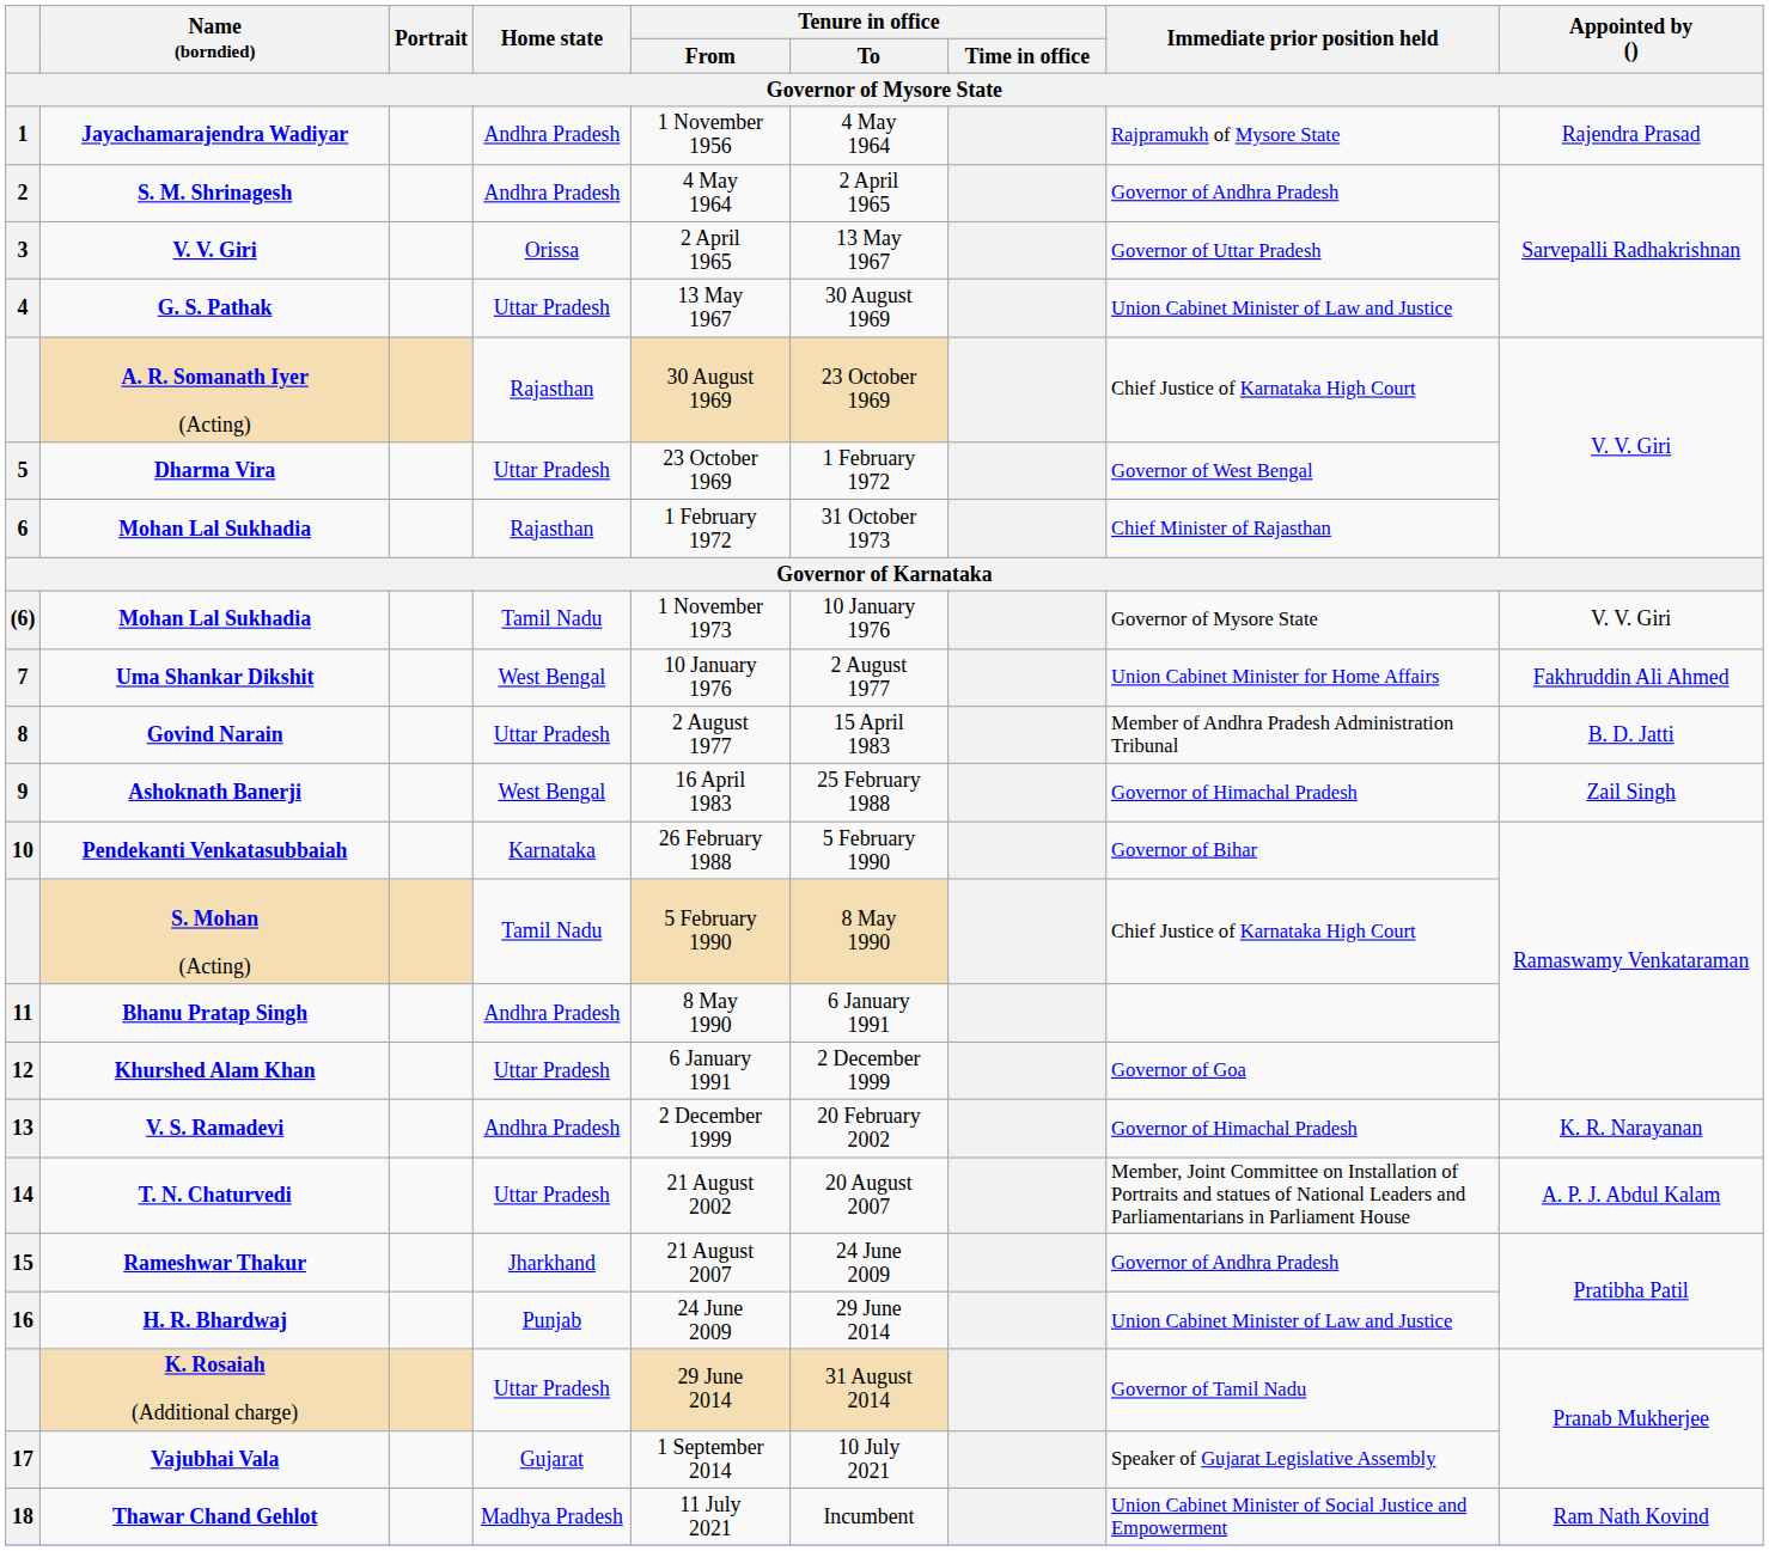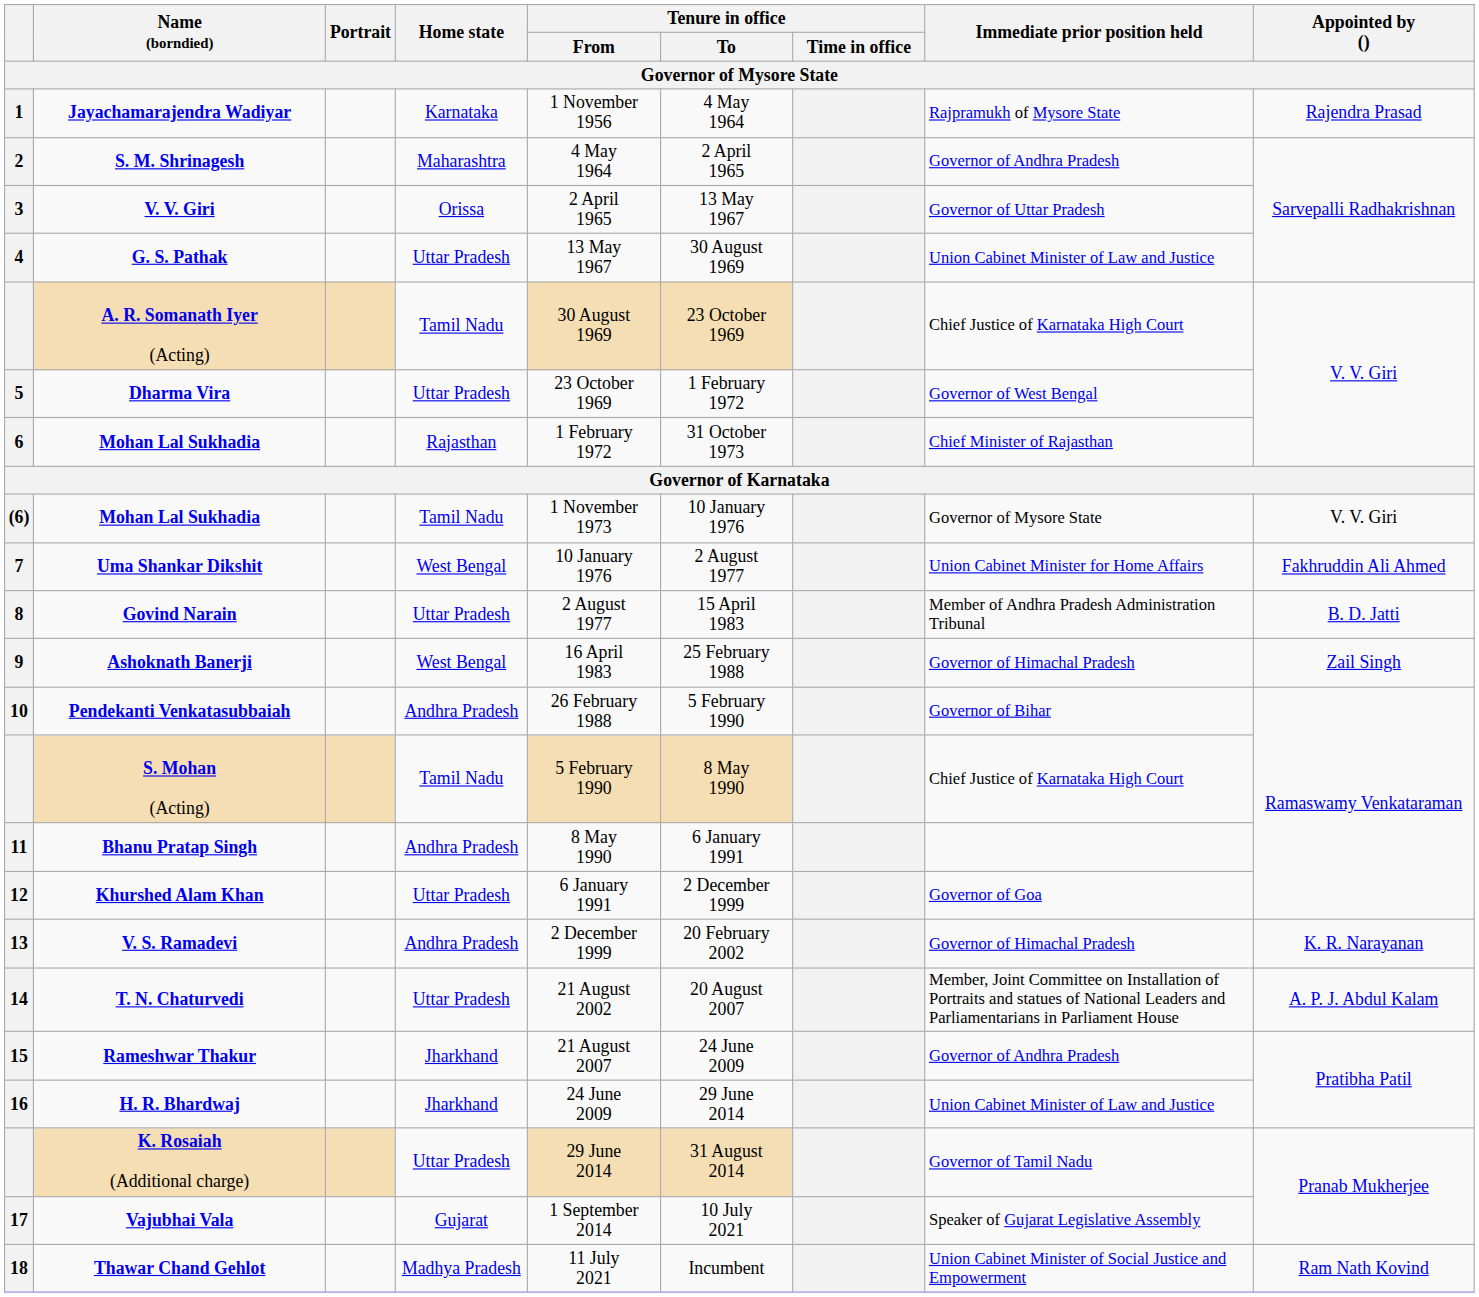 <table class="wikitable" style="text-align:center; border:1px #aaf solid;">
 <tr>
 <th rowspan="2"></th>
 <th rowspan="2" style="width:16em">Name<br><small>(borndied)</small></th>
 <th rowspan="2">Portrait</th>
 <th rowspan="2" style="width:7em">Home state</th>
 <th colspan="3">Tenure in office</th>
 <th rowspan="2" style="width:18em">Immediate prior position held</th>
 <th rowspan="2" style="width:12em">Appointed by<br>()</th>
 </tr>
 <tr>
 <th style="width:7em">From</th>
 <th style="width:7em">To</th>
 <th style="width:7em">Time in office</th>
 </tr>
 <tr>
 <th colspan="10">Governor of Mysore State</th>
 </tr>
 <tr>
 <th>1</th>
 <td><strong><a href='#'>Jayachamarajendra Wadiyar</a></strong><br></td>
 <td></td>
-<td><a href='#'>Andhra Pradesh</a></td>
+<td><a href='#'>Karnataka</a></td>
 <td>1 November<br>1956</td>
 <td>4 May<br>1964</td>
 <th></th>
 <td style="font-size:93%" align="left"><a href='#'>Rajpramukh</a> of <a href='#'>Mysore State</a></td>
 <td><a href='#'>Rajendra Prasad</a></td>
 </tr>
 <tr>
 <th>2</th>
 <td><strong><a href='#'>S. M. Shrinagesh</a></strong><br></td>
 <td></td>
-<td><a href='#'>Andhra Pradesh</a></td>
+<td><a href='#'>Maharashtra</a></td>
 <td>4 May<br>1964</td>
 <td>2 April<br>1965</td>
 <th></th>
 <td style="font-size:93%" align="left"><a href='#'>Governor of Andhra Pradesh</a></td>
 <td rowspan="3"><a href='#'>Sarvepalli Radhakrishnan</a></td>
 </tr>
 <tr>
 <th>3</th>
 <td><strong><a href='#'>V. V. Giri</a></strong><br></td>
 <td></td>
 <td><a href='#'>Orissa</a></td>
 <td>2 April<br>1965</td>
 <td>13 May<br>1967</td>
 <th></th>
 <td style="font-size:93%" align="left"><a href='#'>Governor of Uttar Pradesh</a></td>
 </tr>
 <tr>
 <th>4</th>
 <td><strong><a href='#'>G. S. Pathak</a></strong><br></td>
 <td></td>
 <td><a href='#'>Uttar Pradesh</a></td>
 <td>13 May<br>1967</td>
 <td>30 August<br>1969</td>
 <th></th>
 <td style="font-size:93%" align="left"><a href='#'>Union Cabinet Minister of Law and Justice</a></td>
 </tr>
 <tr>
 <th></th>
 <td bgcolor="wheat"><br><strong><a href='#'>A. R. Somanath Iyer</a></strong><br><br>(Acting)</td>
 <td bgcolor="wheat"></td>
-<td><a href='#'>Rajasthan</a></td>
+<td><a href='#'>Tamil Nadu</a></td>
 <td bgcolor="wheat">30 August<br>1969</td>
 <td bgcolor="wheat">23 October<br>1969</td>
 <th></th>
 <td style="font-size:93%" align="left">Chief Justice of <a href='#'>Karnataka High Court</a></td>
 <td rowspan="3"><a href='#'>V. V. Giri</a></td>
 </tr>
 <tr>
 <th>5</th>
 <td><strong><a href='#'>Dharma Vira</a></strong><br></td>
 <td></td>
 <td><a href='#'>Uttar Pradesh</a></td>
 <td>23 October<br>1969</td>
 <td>1 February<br>1972</td>
 <th></th>
 <td style="font-size:93%" align="left"><a href='#'>Governor of West Bengal</a></td>
 </tr>
 <tr>
 <th>6</th>
 <td><strong><a href='#'>Mohan Lal Sukhadia</a></strong><br></td>
 <td></td>
 <td><a href='#'>Rajasthan</a></td>
 <td>1 February<br>1972</td>
 <td>31 October<br>1973</td>
 <th></th>
 <td style="font-size:93%" align="left"><a href='#'>Chief Minister of Rajasthan</a></td>
 </tr>
 <tr>
 <th colspan="10">Governor of Karnataka</th>
 </tr>
 <tr>
 <th>(6)</th>
 <td><strong><a href='#'>Mohan Lal Sukhadia</a></strong><br></td>
 <td></td>
 <td><a href='#'>Tamil Nadu</a></td>
 <td>1 November<br>1973</td>
 <td>10 January<br>1976</td>
 <th></th>
 <td style="font-size:93%" align="left">Governor of Mysore State</td>
 <td>V. V. Giri</td>
 </tr>
 <tr>
 <th>7</th>
 <td><strong><a href='#'>Uma Shankar Dikshit</a></strong><br></td>
 <td></td>
 <td><a href='#'>West Bengal</a></td>
 <td>10 January<br>1976</td>
 <td>2 August<br>1977</td>
 <th></th>
 <td style="font-size:93%" align="left"><a href='#'>Union Cabinet Minister for Home Affairs</a></td>
 <td><a href='#'>Fakhruddin Ali Ahmed</a></td>
 </tr>
 <tr>
 <th>8</th>
 <td><strong><a href='#'>Govind Narain</a></strong><br></td>
 <td></td>
 <td><a href='#'>Uttar Pradesh</a></td>
 <td>2 August<br>1977</td>
 <td>15 April<br>1983</td>
 <th></th>
 <td style="font-size:93%" align="left">Member of Andhra Pradesh Administration Tribunal</td>
 <td><a href='#'>B. D. Jatti</a><br></td>
 </tr>
 <tr>
 <th>9</th>
 <td><strong><a href='#'>Ashoknath Banerji</a></strong><br></td>
 <td></td>
 <td><a href='#'>West Bengal</a></td>
 <td>16 April<br>1983</td>
 <td>25 February<br>1988</td>
 <th></th>
 <td style="font-size:93%" align="left"><a href='#'>Governor of Himachal Pradesh</a></td>
 <td><a href='#'>Zail Singh</a></td>
 </tr>
 <tr>
 <th>10</th>
 <td><strong><a href='#'>Pendekanti Venkatasubbaiah</a></strong><br></td>
 <td></td>
-<td><a href='#'>Karnataka</a></td>
+<td><a href='#'>Andhra Pradesh</a></td>
 <td>26 February<br>1988</td>
 <td>5 February<br>1990</td>
 <th></th>
 <td style="font-size:93%" align="left"><a href='#'>Governor of Bihar</a></td>
 <td rowspan="4"><a href='#'>Ramaswamy Venkataraman</a></td>
 </tr>
 <tr>
 <th></th>
 <td bgcolor="wheat"><br><strong><a href='#'>S. Mohan</a></strong><br><br>(Acting)</td>
 <td bgcolor="wheat"></td>
 <td><a href='#'>Tamil Nadu</a></td>
 <td bgcolor="wheat">5 February<br>1990</td>
 <td bgcolor="wheat">8 May<br>1990</td>
 <th></th>
 <td style="font-size:93%" align="left">Chief Justice of <a href='#'>Karnataka High Court</a></td>
 </tr>
 <tr>
 <th>11</th>
 <td><strong><a href='#'>Bhanu Pratap Singh</a></strong><br></td>
 <td></td>
 <td><a href='#'>Andhra Pradesh</a></td>
 <td>8 May<br>1990</td>
 <td>6 January<br>1991</td>
 <th></th>
 <td style="font-size:93%" align="left"></td>
 </tr>
 <tr>
 <th>12</th>
 <td><strong><a href='#'>Khurshed Alam Khan</a></strong><br></td>
 <td></td>
 <td><a href='#'>Uttar Pradesh</a></td>
 <td>6 January<br>1991</td>
 <td>2 December<br>1999</td>
 <th></th>
 <td style="font-size:93%" align="left"><a href='#'>Governor of Goa</a></td>
 </tr>
 <tr>
 <th>13</th>
 <td><strong><a href='#'>V. S. Ramadevi</a></strong><br></td>
 <td></td>
 <td><a href='#'>Andhra Pradesh</a></td>
 <td>2 December<br>1999</td>
 <td>20 February<br>2002</td>
 <th></th>
 <td style="font-size:93%" align="left"><a href='#'>Governor of Himachal Pradesh</a></td>
 <td><a href='#'>K. R. Narayanan</a></td>
 </tr>
 <tr>
 <th>14</th>
 <td><strong><a href='#'>T. N. Chaturvedi</a></strong><br></td>
 <td></td>
 <td><a href='#'>Uttar Pradesh</a></td>
 <td>21 August<br>2002</td>
 <td>20 August<br>2007</td>
 <th></th>
 <td style="font-size:93%" align="left">Member, Joint Committee on Installation of Portraits and statues of National Leaders and Parliamentarians in Parliament House</td>
 <td><a href='#'>A. P. J. Abdul Kalam</a></td>
 </tr>
 <tr>
 <th>15</th>
 <td><strong><a href='#'>Rameshwar Thakur</a></strong><br></td>
 <td></td>
 <td><a href='#'>Jharkhand</a></td>
 <td>21 August<br>2007</td>
 <td>24 June<br>2009</td>
 <th></th>
 <td style="font-size:93%" align="left"><a href='#'>Governor of Andhra Pradesh</a></td>
 <td rowspan="2"><a href='#'>Pratibha Patil</a></td>
 </tr>
 <tr>
 <th>16</th>
 <td><strong><a href='#'>H. R. Bhardwaj</a></strong><br></td>
 <td></td>
-<td><a href='#'>Punjab</a></td>
+<td><a href='#'>Jharkhand</a></td>
 <td>24 June<br>2009</td>
 <td>29 June<br>2014</td>
 <th></th>
 <td style="font-size:93%" align="left"><a href='#'>Union Cabinet Minister of Law and Justice</a></td>
 </tr>
 <tr>
 <th></th>
 <td bgcolor="wheat"><strong><a href='#'>K. Rosaiah</a></strong><br><br>(Additional charge)</td>
 <td bgcolor="wheat"></td>
 <td><a href='#'>Uttar Pradesh</a></td>
 <td bgcolor="wheat">29 June<br>2014</td>
 <td bgcolor="wheat">31 August<br>2014</td>
 <th></th>
 <td style="font-size:93%" align="left"><a href='#'>Governor of Tamil Nadu</a></td>
 <td rowspan="2"><a href='#'>Pranab Mukherjee</a></td>
 </tr>
 <tr>
 <th>17</th>
 <td><strong><a href='#'>Vajubhai Vala</a></strong><br></td>
 <td></td>
 <td><a href='#'>Gujarat</a></td>
 <td>1 September<br>2014</td>
 <td>10 July<br>2021</td>
 <th></th>
 <td style="font-size:93%" align="left">Speaker of <a href='#'>Gujarat Legislative Assembly</a></td>
 </tr>
 <tr>
 <th>18</th>
 <td><strong><a href='#'>Thawar Chand Gehlot</a></strong><br></td>
 <td></td>
 <td><a href='#'>Madhya Pradesh</a></td>
 <td>11 July<br>2021</td>
 <td>Incumbent</td>
 <th></th>
 <td style="font-size:93%" align="left"><a href='#'>Union Cabinet Minister of Social Justice and Empowerment</a></td>
 <td><a href='#'>Ram Nath Kovind</a></td>
 </tr>
 <tr>
 </tr>
 </table>
